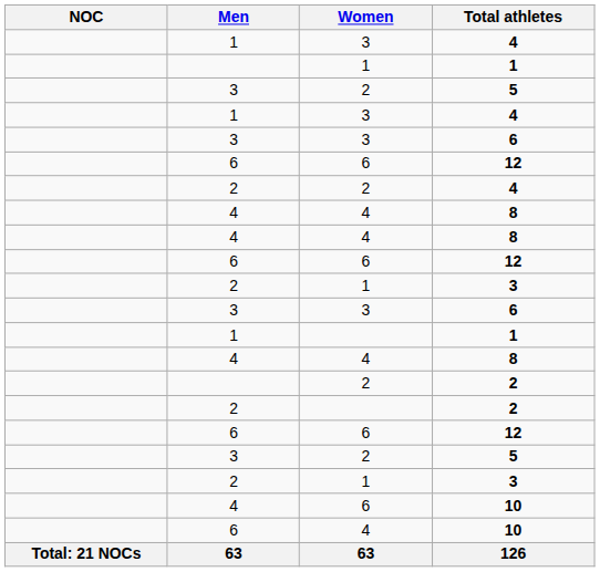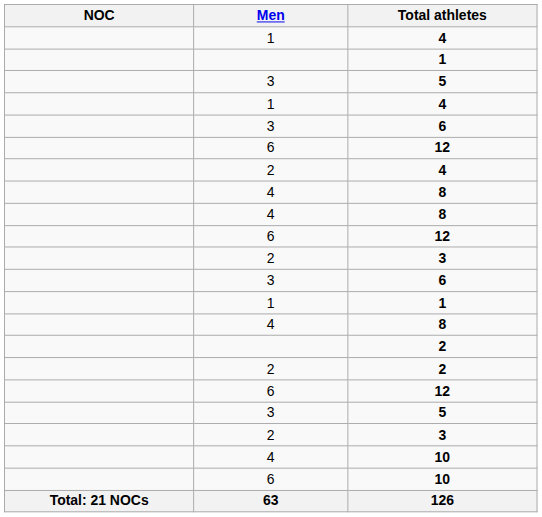 <table class="wikitable collapsible sortable"  style="width:550px; text-align:center; font-size:90%;">
 <tr>
 <th style="text-align:center; width:100px;"><strong>NOC</strong></th>
 <th width=80><strong><a href='#'>Men</a></strong></th>
-<th width=80><strong><a href='#'>Women</a></strong></th>
 <th width=100><strong>Total athletes</strong></th>
 </tr>
 <tr>
 <td align=left></td>
 <td>1</td>
-<td>3</td>
 <td><strong>4</strong></td>
 </tr>
 <tr>
 <td align=left></td>
 <td></td>
-<td>1</td>
 <td><strong>1</strong></td>
 </tr>
 <tr>
 <td align=left></td>
 <td>3</td>
-<td>2</td>
 <td><strong>5</strong></td>
 </tr>
 <tr>
 <td align=left></td>
 <td>1</td>
-<td>3</td>
 <td><strong>4</strong></td>
 </tr>
 <tr>
 <td align=left></td>
-<td>3</td>
 <td>3</td>
 <td><strong>6</strong></td>
 </tr>
 <tr>
 <td align=left></td>
 <td>6</td>
+<td><strong>12</strong></td>
+</tr>
+<tr>
+<td align=left></td>
+<td>2</td>
+<td><strong>4</strong></td>
+</tr>
+<tr>
+<td align=left></td>
+<td>4</td>
+<td><strong>8</strong></td>
+</tr>
+<tr>
+<td align=left></td>
+<td>4</td>
+<td><strong>8</strong></td>
+</tr>
+<tr>
+<td align=left></td>
 <td>6</td>
 <td><strong>12</strong></td>
 </tr>
 <tr>
 <td align=left></td>
 <td>2</td>
-<td>2</td>
-<td><strong>4</strong></td>
-</tr>
-<tr>
-<td align=left></td>
-<td>4</td>
-<td>4</td>
-<td><strong>8</strong></td>
-</tr>
-<tr>
-<td align=left></td>
-<td>4</td>
-<td>4</td>
-<td><strong>8</strong></td>
-</tr>
-<tr>
-<td align=left></td>
-<td>6</td>
-<td>6</td>
-<td><strong>12</strong></td>
-</tr>
-<tr>
-<td align=left></td>
-<td>2</td>
-<td>1</td>
 <td><strong>3</strong></td>
 </tr>
 <tr>
 <td align=left></td>
-<td>3</td>
 <td>3</td>
 <td><strong>6</strong></td>
 </tr>
 <tr>
 <td align=left></td>
 <td>1</td>
-<td></td>
 <td><strong>1</strong></td>
 </tr>
 <tr>
 <td align=left></td>
-<td>4</td>
 <td>4</td>
 <td><strong>8</strong></td>
 </tr>
 <tr>
 <td align=left></td>
 <td></td>
+<td><strong>2</strong></td>
+</tr>
+<tr>
+<td align=left></td>
 <td>2</td>
 <td><strong>2</strong></td>
 </tr>
 <tr>
 <td align=left></td>
-<td>2</td>
-<td></td>
-<td><strong>2</strong></td>
-</tr>
-<tr>
-<td align=left></td>
-<td>6</td>
 <td>6</td>
 <td><strong>12</strong></td>
 </tr>
 <tr>
 <td align=left></td>
 <td>3</td>
-<td>2</td>
 <td><strong>5</strong></td>
 </tr>
 <tr>
 <td align=left></td>
 <td>2</td>
-<td>1</td>
 <td><strong>3</strong></td>
 </tr>
 <tr>
 <td align=left></td>
 <td>4</td>
-<td>6</td>
 <td><strong>10</strong></td>
 </tr>
 <tr>
 <td align=left></td>
 <td>6</td>
-<td>4</td>
 <td><strong>10</strong></td>
 </tr>
 <tr>
 <th>Total: 21 NOCs</th>
 <th>63</th>
-<th>63</th>
 <th>126</th>
 </tr>
 </table>
